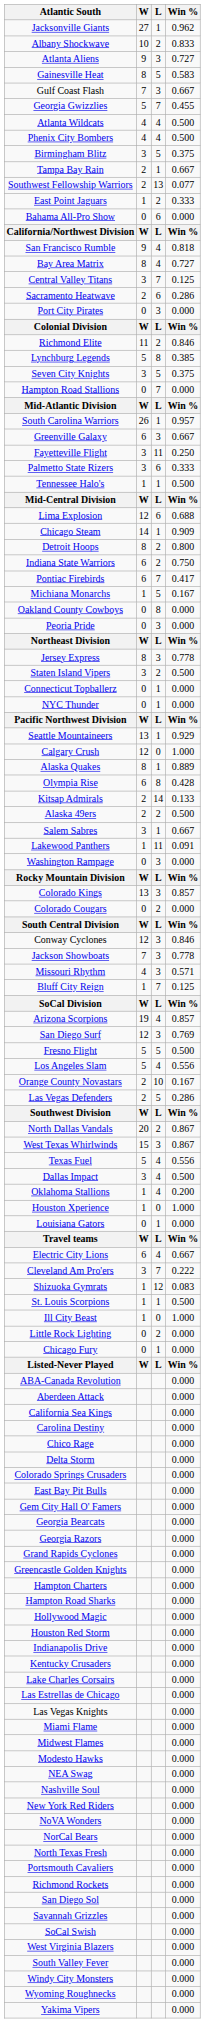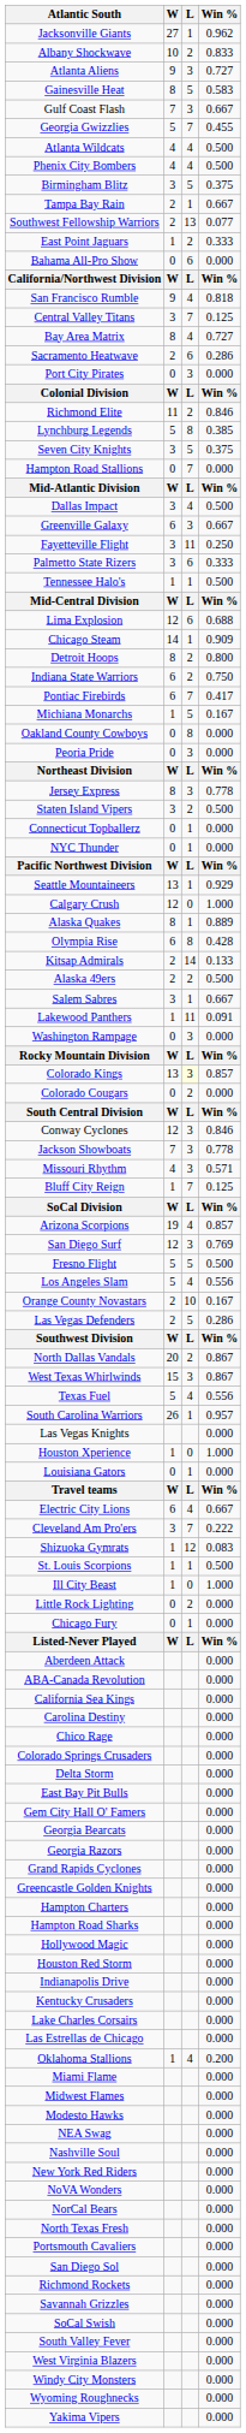 <table class="wikitable">
 <tr>
 <th bgcolor="#DDDDFF">Atlantic South</th>
 <th bgcolor="#DDDDFF">W</th>
 <th bgcolor="#DDDDFF">L</th>
 <th bgcolor="#DDDDFF">Win %</th>
 </tr>
 <tr>
 <td align=center><a href='#'>Jacksonville Giants</a></td>
 <td align=center>27</td>
 <td align=center>1</td>
 <td align=center>0.962</td>
 </tr>
 <tr>
 <td align=center><a href='#'>Albany Shockwave</a></td>
 <td align=center>10</td>
 <td align=center>2</td>
 <td align=center>0.833</td>
 </tr>
 <tr>
 <td align=center><a href='#'>Atlanta Aliens</a></td>
 <td align=center>9</td>
 <td align=center>3</td>
 <td align=center>0.727</td>
 </tr>
 <tr>
 <td align=center><a href='#'>Gainesville Heat</a></td>
 <td align=center>8</td>
 <td align=center>5</td>
 <td align=center>0.583</td>
 </tr>
 <tr>
 <td align=center>Gulf Coast Flash</td>
 <td align=center>7</td>
 <td align=center>3</td>
 <td align=center>0.667</td>
 </tr>
 <tr>
 <td align=center><a href='#'>Georgia Gwizzlies</a></td>
 <td align=center>5</td>
 <td align=center>7</td>
 <td align=center>0.455</td>
 </tr>
 <tr>
 <td align=center><a href='#'>Atlanta Wildcats</a></td>
 <td align=center>4</td>
 <td align=center>4</td>
 <td align=center>0.500</td>
 </tr>
 <tr>
 <td align=center><a href='#'>Phenix City Bombers</a></td>
 <td align=center>4</td>
 <td align=center>4</td>
 <td align=center>0.500</td>
 </tr>
 <tr>
 <td align=center><a href='#'>Birmingham Blitz</a></td>
 <td align=center>3</td>
 <td align=center>5</td>
 <td align=center>0.375</td>
 </tr>
 <tr>
 <td align=center><a href='#'>Tampa Bay Rain</a></td>
 <td align=center>2</td>
 <td align=center>1</td>
 <td align=center>0.667</td>
 </tr>
 <tr>
 <td align=center><a href='#'>Southwest Fellowship Warriors</a></td>
 <td align=center>2</td>
 <td align=center>13</td>
 <td align=center>0.077</td>
 </tr>
 <tr>
 <td align=center><a href='#'>East Point Jaguars</a></td>
 <td align=center>1</td>
 <td align=center>2</td>
 <td align=center>0.333</td>
 </tr>
 <tr>
 <td align=center><a href='#'>Bahama All-Pro Show</a></td>
 <td align=center>0</td>
 <td align=center>6</td>
 <td align=center>0.000</td>
 </tr>
 <tr>
 <th bgcolor="#DDDDFF">California/Northwest Division</th>
 <th bgcolor="#DDDDFF">W</th>
 <th bgcolor="#DDDDFF">L</th>
 <th bgcolor="#DDDDFF">Win %</th>
 </tr>
 <tr>
 <td align=center><a href='#'>San Francisco Rumble</a></td>
 <td align=center>9</td>
 <td align=center>4</td>
 <td align=center>0.818</td>
 </tr>
 <tr>
+<td align=center><a href='#'>Central Valley Titans</a></td>
+<td align=center>3</td>
+<td align=center>7</td>
+<td align=center>0.125</td>
+</tr>
+<tr>
 <td align=center><a href='#'>Bay Area Matrix</a></td>
 <td align=center>8</td>
 <td align=center>4</td>
 <td align=center>0.727</td>
-</tr>
-<tr>
-<td align=center><a href='#'>Central Valley Titans</a></td>
-<td align=center>3</td>
-<td align=center>7</td>
-<td align=center>0.125</td>
 </tr>
 <tr>
 <td align=center><a href='#'>Sacramento Heatwave</a></td>
 <td align=center>2</td>
 <td align=center>6</td>
 <td align=center>0.286</td>
 </tr>
 <tr>
 <td align=center><a href='#'>Port City Pirates</a></td>
 <td align=center>0</td>
 <td align=center>3</td>
 <td align=center>0.000</td>
 </tr>
 <tr>
 <th bgcolor="#DDDDFF">Colonial Division</th>
 <th bgcolor="#DDDDFF">W</th>
 <th bgcolor="#DDDDFF">L</th>
 <th bgcolor="#DDDDFF">Win %</th>
 </tr>
 <tr>
 <td align=center><a href='#'>Richmond Elite</a></td>
 <td align=center>11</td>
 <td align=center>2</td>
 <td align=center>0.846</td>
 </tr>
 <tr>
 <td align=center><a href='#'>Lynchburg Legends</a></td>
 <td align=center>5</td>
 <td align=center>8</td>
 <td align=center>0.385</td>
 </tr>
 <tr>
 <td align=center><a href='#'>Seven City Knights</a></td>
 <td align=center>3</td>
 <td align=center>5</td>
 <td align=center>0.375</td>
 </tr>
 <tr>
 <td align=center><a href='#'>Hampton Road Stallions</a></td>
 <td align=center>0</td>
 <td align=center>7</td>
 <td align=center>0.000</td>
 </tr>
 <tr>
 <th bgcolor="#DDDDFF">Mid-Atlantic Division</th>
 <th bgcolor="#DDDDFF">W</th>
 <th bgcolor="#DDDDFF">L</th>
 <th bgcolor="#DDDDFF">Win %</th>
 </tr>
 <tr>
-<td align=center><a href='#'>South Carolina Warriors</a></td>
-<td align=center>26</td>
-<td align=center>1</td>
-<td align=center>0.957</td>
+<td align=center><a href='#'>Dallas Impact</a></td>
+<td align=center>3</td>
+<td align=center>4</td>
+<td align=center>0.500</td>
 </tr>
 <tr>
 <td align=center><a href='#'>Greenville Galaxy</a></td>
 <td align=center>6</td>
 <td align=center>3</td>
 <td align=center>0.667</td>
 </tr>
 <tr>
 <td align=center><a href='#'>Fayetteville Flight</a></td>
 <td align=center>3</td>
 <td align=center>11</td>
 <td align=center>0.250</td>
 </tr>
 <tr>
 <td align=center><a href='#'>Palmetto State Rizers</a></td>
 <td align=center>3</td>
 <td align=center>6</td>
 <td align=center>0.333</td>
 </tr>
 <tr>
 <td align=center><a href='#'>Tennessee Halo's</a></td>
 <td align=center>1</td>
 <td align=center>1</td>
 <td align=center>0.500</td>
 </tr>
 <tr>
 <th bgcolor="#DDDDFF">Mid-Central Division</th>
 <th bgcolor="#DDDDFF">W</th>
 <th bgcolor="#DDDDFF">L</th>
 <th bgcolor="#DDDDFF">Win %</th>
 </tr>
 <tr>
 <td align=center><a href='#'>Lima Explosion</a></td>
 <td align=center>12</td>
 <td align=center>6</td>
 <td align=center>0.688</td>
 </tr>
 <tr>
 <td align=center><a href='#'>Chicago Steam</a></td>
 <td align=center>14</td>
 <td align=center>1</td>
 <td align=center>0.909</td>
 </tr>
 <tr>
 <td align=center><a href='#'>Detroit Hoops</a></td>
 <td align=center>8</td>
 <td align=center>2</td>
 <td align=center>0.800</td>
 </tr>
 <tr>
 <td align=center><a href='#'>Indiana State Warriors</a></td>
 <td align=center>6</td>
 <td align=center>2</td>
 <td align=center>0.750</td>
 </tr>
 <tr>
 <td align=center><a href='#'>Pontiac Firebirds</a></td>
 <td align=center>6</td>
 <td align=center>7</td>
 <td align=center>0.417</td>
 </tr>
 <tr>
 <td align=center><a href='#'>Michiana Monarchs</a></td>
 <td align=center>1</td>
 <td align=center>5</td>
 <td align=center>0.167</td>
 </tr>
 <tr>
 <td align=center><a href='#'>Oakland County Cowboys</a></td>
 <td align=center>0</td>
 <td align=center>8</td>
 <td align=center>0.000</td>
 </tr>
 <tr>
 <td align=center><a href='#'>Peoria Pride</a></td>
 <td align=center>0</td>
 <td align=center>3</td>
 <td align=center>0.000</td>
 </tr>
 <tr>
 <th bgcolor="#DDDDFF">Northeast Division</th>
 <th bgcolor="#DDDDFF">W</th>
 <th bgcolor="#DDDDFF">L</th>
 <th bgcolor="#DDDDFF">Win %</th>
 </tr>
 <tr>
 <td align=center><a href='#'>Jersey Express</a></td>
 <td align=center>8</td>
 <td align=center>3</td>
 <td align=center>0.778</td>
 </tr>
 <tr>
 <td align=center><a href='#'>Staten Island Vipers</a></td>
 <td align=center>3</td>
 <td align=center>2</td>
 <td align=center>0.500</td>
 </tr>
 <tr>
 <td align=center><a href='#'>Connecticut Topballerz</a></td>
 <td align=center>0</td>
 <td align=center>1</td>
 <td align=center>0.000</td>
 </tr>
 <tr>
 <td align=center><a href='#'>NYC Thunder</a></td>
 <td align=center>0</td>
 <td align=center>1</td>
 <td align=center>0.000</td>
 </tr>
 <tr>
 <th bgcolor="#DDDDFF">Pacific Northwest Division</th>
 <th bgcolor="#DDDDFF">W</th>
 <th bgcolor="#DDDDFF">L</th>
 <th bgcolor="#DDDDFF">Win %</th>
 </tr>
 <tr>
 <td align=center><a href='#'>Seattle Mountaineers</a></td>
 <td align=center>13</td>
 <td align=center>1</td>
 <td align=center>0.929</td>
 </tr>
 <tr>
 <td align=center><a href='#'>Calgary Crush</a></td>
 <td align=center>12</td>
 <td align=center>0</td>
 <td align=center>1.000</td>
 </tr>
 <tr>
 <td align=center><a href='#'>Alaska Quakes</a></td>
 <td align=center>8</td>
 <td align=center>1</td>
 <td align=center>0.889</td>
 </tr>
 <tr>
 <td align=center><a href='#'>Olympia Rise</a></td>
 <td align=center>6</td>
 <td align=center>8</td>
 <td align=center>0.428</td>
 </tr>
 <tr>
 <td align=center><a href='#'>Kitsap Admirals</a></td>
 <td align=center>2</td>
 <td align=center>14</td>
 <td align=center>0.133</td>
 </tr>
 <tr>
 <td align=center><a href='#'>Alaska 49ers</a></td>
 <td align=center>2</td>
 <td align=center>2</td>
 <td align=center>0.500</td>
 </tr>
 <tr>
 <td align=center><a href='#'>Salem Sabres</a></td>
 <td align=center>3</td>
 <td align=center>1</td>
 <td align=center>0.667</td>
 </tr>
 <tr>
 <td align=center><a href='#'>Lakewood Panthers</a></td>
 <td align=center>1</td>
 <td align=center>11</td>
 <td align=center>0.091</td>
 </tr>
 <tr>
 <td align=center><a href='#'>Washington Rampage</a></td>
 <td align=center>0</td>
 <td align=center>3</td>
 <td align=center>0.000</td>
 </tr>
 <tr>
 <th bgcolor="#DDDDFF">Rocky Mountain Division</th>
 <th bgcolor="#DDDDFF">W</th>
 <th bgcolor="#DDDDFF">L</th>
 <th bgcolor="#DDDDFF">Win %</th>
 </tr>
 <tr>
 <td align=center><a href='#'>Colorado Kings</a></td>
 <td align=center>13</td>
-<td align=center>3</td>
+<td align=center style="background: lightyellow;">3</td>
 <td align=center>0.857</td>
 </tr>
 <tr>
 <td align=center><a href='#'>Colorado Cougars</a></td>
 <td align=center>0</td>
 <td align=center>2</td>
 <td align=center>0.000</td>
 </tr>
 <tr>
 <th bgcolor="#DDDDFF">South Central Division</th>
 <th bgcolor="#DDDDFF">W</th>
 <th bgcolor="#DDDDFF">L</th>
 <th bgcolor="#DDDDFF">Win %</th>
 </tr>
 <tr>
 <td align=center>Conway Cyclones</td>
 <td align=center>12</td>
 <td align=center>3</td>
 <td align=center>0.846</td>
 </tr>
 <tr>
 <td align=center><a href='#'>Jackson Showboats</a></td>
 <td align=center>7</td>
 <td align=center>3</td>
 <td align=center>0.778</td>
 </tr>
 <tr>
 <td align=center><a href='#'>Missouri Rhythm</a></td>
 <td align=center>4</td>
 <td align=center>3</td>
 <td align=center>0.571</td>
 </tr>
 <tr>
 <td align=center><a href='#'>Bluff City Reign</a></td>
 <td align=center>1</td>
 <td align=center>7</td>
 <td align=center>0.125</td>
 </tr>
 <tr>
 <th bgcolor="#DDDDFF">SoCal Division</th>
 <th bgcolor="#DDDDFF">W</th>
 <th bgcolor="#DDDDFF">L</th>
 <th bgcolor="#DDDDFF">Win %</th>
 </tr>
 <tr>
 <td align=center><a href='#'>Arizona Scorpions</a></td>
 <td align=center>19</td>
 <td align=center>4</td>
 <td align=center>0.857</td>
 </tr>
 <tr>
 <td align=center><a href='#'>San Diego Surf</a></td>
 <td align=center>12</td>
 <td align=center>3</td>
 <td align=center>0.769</td>
 </tr>
 <tr>
 <td align=center><a href='#'>Fresno Flight</a></td>
 <td align=center>5</td>
 <td align=center>5</td>
 <td align=center>0.500</td>
 </tr>
 <tr>
 <td align=center><a href='#'>Los Angeles Slam</a></td>
 <td align=center>5</td>
 <td align=center>4</td>
 <td align=center>0.556</td>
 </tr>
 <tr>
 <td align=center><a href='#'>Orange County Novastars</a></td>
 <td align=center>2</td>
 <td align=center>10</td>
 <td align=center>0.167</td>
 </tr>
 <tr>
 <td align=center><a href='#'>Las Vegas Defenders</a></td>
 <td align=center>2</td>
 <td align=center>5</td>
 <td align=center>0.286</td>
 </tr>
 <tr>
 <th bgcolor="#DDDDFF">Southwest Division</th>
 <th bgcolor="#DDDDFF">W</th>
 <th bgcolor="#DDDDFF">L</th>
 <th bgcolor="#DDDDFF">Win %</th>
 </tr>
 <tr>
 <td align=center><a href='#'>North Dallas Vandals</a></td>
 <td align=center>20</td>
 <td align=center>2</td>
 <td align=center>0.867</td>
 </tr>
 <tr>
 <td align=center><a href='#'>West Texas Whirlwinds</a></td>
 <td align=center>15</td>
 <td align=center>3</td>
 <td align=center>0.867</td>
 </tr>
 <tr>
 <td align=center><a href='#'>Texas Fuel</a></td>
 <td align=center>5</td>
 <td align=center>4</td>
 <td align=center>0.556</td>
 </tr>
 <tr>
-<td align=center><a href='#'>Dallas Impact</a></td>
-<td align=center>3</td>
-<td align=center>4</td>
-<td align=center>0.500</td>
+<td align=center><a href='#'>South Carolina Warriors</a></td>
+<td align=center>26</td>
+<td align=center>1</td>
+<td align=center>0.957</td>
 </tr>
 <tr>
-<td align=center><a href='#'>Oklahoma Stallions</a></td>
-<td align=center>1</td>
-<td align=center>4</td>
-<td align=center>0.200</td>
+<td align=center>Las Vegas Knights</td>
+<td align=center></td>
+<td align=center></td>
+<td align=center>0.000</td>
 </tr>
 <tr>
 <td align=center><a href='#'>Houston Xperience</a></td>
 <td align=center>1</td>
 <td align=center>0</td>
 <td align=center>1.000</td>
 </tr>
 <tr>
 <td align=center><a href='#'>Louisiana Gators</a></td>
 <td align=center>0</td>
 <td align=center>1</td>
 <td align=center>0.000</td>
 </tr>
 <tr>
 <th bgcolor="#DDDDFF">Travel teams</th>
 <th bgcolor="#DDDDFF">W</th>
 <th bgcolor="#DDDDFF">L</th>
 <th bgcolor="#DDDDFF">Win %</th>
 </tr>
 <tr>
 <td align=center><a href='#'>Electric City Lions</a></td>
 <td align=center>6</td>
 <td align=center>4</td>
 <td align=center>0.667</td>
 </tr>
 <tr>
 <td align=center><a href='#'>Cleveland Am Pro'ers</a></td>
 <td align=center>3</td>
 <td align=center>7</td>
 <td align=center>0.222</td>
 </tr>
 <tr>
 <td align=center><a href='#'>Shizuoka Gymrats</a></td>
 <td align=center>1</td>
 <td align=center>12</td>
 <td align=center>0.083</td>
 </tr>
 <tr>
 <td align=center><a href='#'>St. Louis Scorpions</a></td>
 <td align=center>1</td>
 <td align=center>1</td>
 <td align=center>0.500</td>
 </tr>
 <tr>
 <td align=center><a href='#'>Ill City Beast</a></td>
 <td align=center>1</td>
 <td align=center>0</td>
 <td align=center>1.000</td>
 </tr>
 <tr>
 <td align=center><a href='#'>Little Rock Lighting</a></td>
 <td align=center>0</td>
 <td align=center>2</td>
 <td align=center>0.000</td>
 </tr>
 <tr>
 <td align=center><a href='#'>Chicago Fury</a></td>
 <td align=center>0</td>
 <td align=center>1</td>
 <td align=center>0.000</td>
 </tr>
 <tr>
 <th bgcolor="#DDDDFF">Listed-Never Played</th>
 <th bgcolor="#DDDDFF">W</th>
 <th bgcolor="#DDDDFF">L</th>
 <th bgcolor="#DDDDFF">Win %</th>
 </tr>
 <tr>
-<td align=center><a href='#'>ABA-Canada Revolution</a></td>
+<td align=center><a href='#'>Aberdeen Attack</a></td>
 <td align=center></td>
 <td align=center></td>
 <td align=center>0.000</td>
 </tr>
 <tr>
-<td align=center><a href='#'>Aberdeen Attack</a></td>
+<td align=center><a href='#'>ABA-Canada Revolution</a></td>
 <td align=center></td>
 <td align=center></td>
 <td align=center>0.000</td>
 </tr>
 <tr>
 <td align=center><a href='#'>California Sea Kings</a></td>
 <td align=center></td>
 <td align=center></td>
 <td align=center>0.000</td>
 </tr>
 <tr>
 <td align=center><a href='#'>Carolina Destiny</a></td>
 <td align=center></td>
 <td align=center></td>
 <td align=center>0.000</td>
 </tr>
 <tr>
 <td align=center><a href='#'>Chico Rage</a></td>
 <td align=center></td>
 <td align=center></td>
 <td align=center>0.000</td>
 </tr>
 <tr>
-<td align=center><a href='#'>Delta Storm</a></td>
+<td align=center><a href='#'>Colorado Springs Crusaders</a></td>
 <td align=center></td>
 <td align=center></td>
 <td align=center>0.000</td>
 </tr>
 <tr>
-<td align=center><a href='#'>Colorado Springs Crusaders</a></td>
+<td align=center><a href='#'>Delta Storm</a></td>
 <td align=center></td>
 <td align=center></td>
 <td align=center>0.000</td>
 </tr>
 <tr>
 <td align=center><a href='#'>East Bay Pit Bulls</a></td>
 <td align=center></td>
 <td align=center></td>
 <td align=center>0.000</td>
 </tr>
 <tr>
 <td align=center><a href='#'>Gem City Hall O' Famers</a></td>
 <td align=center></td>
 <td align=center></td>
 <td align=center>0.000</td>
 </tr>
 <tr>
 <td align=center><a href='#'>Georgia Bearcats</a></td>
 <td align=center></td>
 <td align=center></td>
 <td align=center>0.000</td>
 </tr>
 <tr>
 <td align=center><a href='#'>Georgia Razors</a></td>
 <td align=center></td>
 <td align=center></td>
 <td align=center>0.000</td>
 </tr>
 <tr>
 <td align=center><a href='#'>Grand Rapids Cyclones</a></td>
 <td align=center></td>
 <td align=center></td>
 <td align=center>0.000</td>
 </tr>
 <tr>
 <td align=center><a href='#'>Greencastle Golden Knights</a></td>
 <td align=center></td>
 <td align=center></td>
 <td align=center>0.000</td>
 </tr>
 <tr>
 <td align=center><a href='#'>Hampton Charters</a></td>
 <td align=center></td>
 <td align=center></td>
 <td align=center>0.000</td>
 </tr>
 <tr>
 <td align=center><a href='#'>Hampton Road Sharks</a></td>
 <td align=center></td>
 <td align=center></td>
 <td align=center>0.000</td>
 </tr>
 <tr>
 <td align=center><a href='#'>Hollywood Magic</a></td>
 <td align=center></td>
 <td align=center></td>
 <td align=center>0.000</td>
 </tr>
 <tr>
 <td align=center><a href='#'>Houston Red Storm</a></td>
 <td align=center></td>
 <td align=center></td>
 <td align=center>0.000</td>
 </tr>
 <tr>
 <td align=center><a href='#'>Indianapolis Drive</a></td>
 <td align=center></td>
 <td align=center></td>
 <td align=center>0.000</td>
 </tr>
 <tr>
 <td align=center><a href='#'>Kentucky Crusaders</a></td>
 <td align=center></td>
 <td align=center></td>
 <td align=center>0.000</td>
 </tr>
 <tr>
 <td align=center><a href='#'>Lake Charles Corsairs</a></td>
 <td align=center></td>
 <td align=center></td>
 <td align=center>0.000</td>
 </tr>
 <tr>
 <td align=center><a href='#'>Las Estrellas de Chicago</a></td>
 <td align=center></td>
 <td align=center></td>
 <td align=center>0.000</td>
 </tr>
 <tr>
-<td align=center>Las Vegas Knights</td>
-<td align=center></td>
-<td align=center></td>
-<td align=center>0.000</td>
+<td align=center><a href='#'>Oklahoma Stallions</a></td>
+<td align=center>1</td>
+<td align=center>4</td>
+<td align=center>0.200</td>
 </tr>
 <tr>
 <td align=center><a href='#'>Miami Flame</a></td>
 <td align=center></td>
 <td align=center></td>
 <td align=center>0.000</td>
 </tr>
 <tr>
 <td align=center><a href='#'>Midwest Flames</a></td>
 <td align=center></td>
 <td align=center></td>
 <td align=center>0.000</td>
 </tr>
 <tr>
 <td align=center><a href='#'>Modesto Hawks</a></td>
 <td align=center></td>
 <td align=center></td>
 <td align=center>0.000</td>
 </tr>
 <tr>
 <td align=center><a href='#'>NEA Swag</a></td>
 <td align=center></td>
 <td align=center></td>
 <td align=center>0.000</td>
 </tr>
 <tr>
 <td align=center><a href='#'>Nashville Soul</a></td>
 <td align=center></td>
 <td align=center></td>
 <td align=center>0.000</td>
 </tr>
 <tr>
 <td align=center><a href='#'>New York Red Riders</a></td>
 <td align=center></td>
 <td align=center></td>
 <td align=center>0.000</td>
 </tr>
 <tr>
 <td align=center><a href='#'>NoVA Wonders</a></td>
 <td align=center></td>
 <td align=center></td>
 <td align=center>0.000</td>
 </tr>
 <tr>
 <td align=center><a href='#'>NorCal Bears</a></td>
 <td align=center></td>
 <td align=center></td>
 <td align=center>0.000</td>
 </tr>
 <tr>
 <td align=center><a href='#'>North Texas Fresh</a></td>
 <td align=center></td>
 <td align=center></td>
 <td align=center>0.000</td>
 </tr>
 <tr>
 <td align=center><a href='#'>Portsmouth Cavaliers</a></td>
 <td align=center></td>
 <td align=center></td>
 <td align=center>0.000</td>
 </tr>
 <tr>
-<td align=center><a href='#'>Richmond Rockets</a></td>
+<td align=center><a href='#'>San Diego Sol</a></td>
 <td align=center></td>
 <td align=center></td>
 <td align=center>0.000</td>
 </tr>
 <tr>
-<td align=center><a href='#'>San Diego Sol</a></td>
+<td align=center><a href='#'>Richmond Rockets</a></td>
 <td align=center></td>
 <td align=center></td>
 <td align=center>0.000</td>
 </tr>
 <tr>
 <td align=center><a href='#'>Savannah Grizzles</a></td>
 <td align=center></td>
 <td align=center></td>
 <td align=center>0.000</td>
 </tr>
 <tr>
 <td align=center><a href='#'>SoCal Swish</a></td>
 <td align=center></td>
 <td align=center></td>
 <td align=center>0.000</td>
 </tr>
 <tr>
-<td align=center><a href='#'>West Virginia Blazers</a></td>
+<td align=center><a href='#'>South Valley Fever</a></td>
 <td align=center></td>
 <td align=center></td>
 <td align=center>0.000</td>
 </tr>
 <tr>
-<td align=center><a href='#'>South Valley Fever</a></td>
+<td align=center><a href='#'>West Virginia Blazers</a></td>
 <td align=center></td>
 <td align=center></td>
 <td align=center>0.000</td>
 </tr>
 <tr>
 <td align=center><a href='#'>Windy City Monsters</a></td>
 <td align=center></td>
 <td align=center></td>
 <td align=center>0.000</td>
 </tr>
 <tr>
 <td align=center><a href='#'>Wyoming Roughnecks</a></td>
 <td align=center></td>
 <td align=center></td>
 <td align=center>0.000</td>
 </tr>
 <tr>
 <td align=center><a href='#'>Yakima Vipers</a></td>
 <td align=center></td>
 <td align=center></td>
 <td align=center>0.000</td>
 </tr>
 </table>
